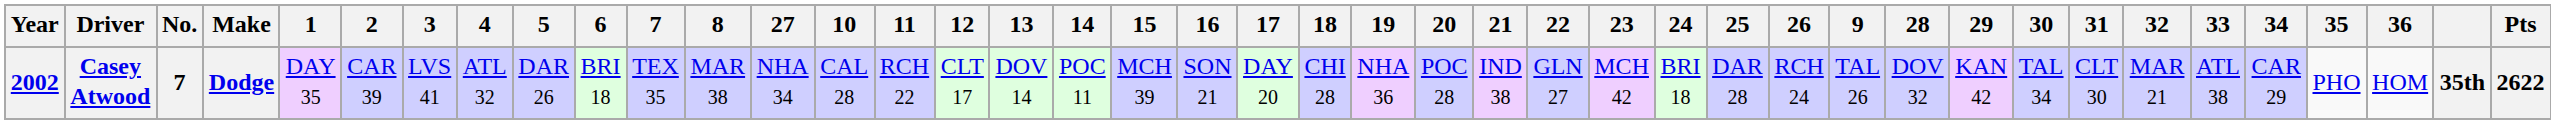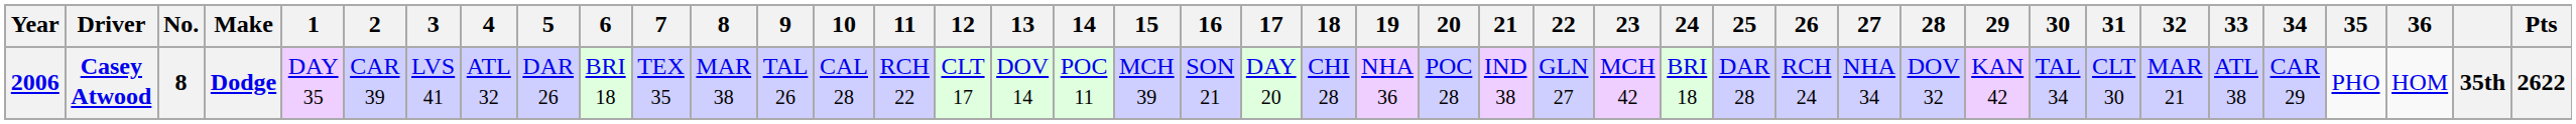 <table class="wikitable" style="text-align:center; font-size:75%">
 <tr>
 <th>Year</th>
 <th>Driver</th>
 <th>No.</th>
 <th>Make</th>
 <th>1</th>
 <th>2</th>
 <th>3</th>
 <th>4</th>
 <th>5</th>
 <th>6</th>
 <th>7</th>
 <th>8</th>
-<th>27</th>
+<th>9</th>
 <th>10</th>
 <th>11</th>
 <th>12</th>
 <th>13</th>
 <th>14</th>
 <th>15</th>
 <th>16</th>
 <th>17</th>
 <th>18</th>
 <th>19</th>
 <th>20</th>
 <th>21</th>
 <th>22</th>
 <th>23</th>
 <th>24</th>
 <th>25</th>
 <th>26</th>
-<th>9</th>
+<th>27</th>
 <th>28</th>
 <th>29</th>
 <th>30</th>
 <th>31</th>
 <th>32</th>
 <th>33</th>
 <th>34</th>
 <th>35</th>
 <th>36</th>
 <th></th>
 <th>Pts</th>
 </tr>
 <tr>
-<th><a href='#'>2002</a></th>
+<th><a href='#'>2006</a></th>
 <th><a href='#'>Casey Atwood</a></th>
-<th>7</th>
+<th>8</th>
 <th><a href='#'>Dodge</a></th>
 <td style="background:#EFCFFF;"><a href='#'>DAY</a><br><small>35</small></td>
 <td style="background:#CFCFFF;"><a href='#'>CAR</a><br><small>39</small></td>
 <td style="background:#CFCFFF;"><a href='#'>LVS</a><br><small>41</small></td>
 <td style="background:#CFCFFF;"><a href='#'>ATL</a><br><small>32</small></td>
 <td style="background:#CFCFFF;"><a href='#'>DAR</a><br><small>26</small></td>
 <td style="background:#DFFFDF;"><a href='#'>BRI</a><br><small>18</small></td>
 <td style="background:#CFCFFF;"><a href='#'>TEX</a><br><small>35</small></td>
 <td style="background:#CFCFFF;"><a href='#'>MAR</a><br><small>38</small></td>
-<td style="background:#CFCFFF;"><a href='#'>NHA</a><br><small>34</small></td>
+<td style="background:#CFCFFF;"><a href='#'>TAL</a><br><small>26</small></td>
 <td style="background:#CFCFFF;"><a href='#'>CAL</a><br><small>28</small></td>
 <td style="background:#CFCFFF;"><a href='#'>RCH</a><br><small>22</small></td>
 <td style="background:#DFFFDF;"><a href='#'>CLT</a><br><small>17</small></td>
 <td style="background:#DFFFDF;"><a href='#'>DOV</a><br><small>14</small></td>
 <td style="background:#DFFFDF;"><a href='#'>POC</a><br><small>11</small></td>
 <td style="background:#CFCFFF;"><a href='#'>MCH</a><br><small>39</small></td>
 <td style="background:#CFCFFF;"><a href='#'>SON</a><br><small>21</small></td>
 <td style="background:#DFFFDF;"><a href='#'>DAY</a><br><small>20</small></td>
 <td style="background:#CFCFFF;"><a href='#'>CHI</a><br><small>28</small></td>
 <td style="background:#EFCFFF;"><a href='#'>NHA</a><br><small>36</small></td>
 <td style="background:#CFCFFF;"><a href='#'>POC</a><br><small>28</small></td>
 <td style="background:#EFCFFF;"><a href='#'>IND</a><br><small>38</small></td>
 <td style="background:#CFCFFF;"><a href='#'>GLN</a><br><small>27</small></td>
 <td style="background:#EFCFFF;"><a href='#'>MCH</a><br><small>42</small></td>
 <td style="background:#DFFFDF;"><a href='#'>BRI</a><br><small>18</small></td>
 <td style="background:#CFCFFF;"><a href='#'>DAR</a><br><small>28</small></td>
 <td style="background:#CFCFFF;"><a href='#'>RCH</a><br><small>24</small></td>
-<td style="background:#CFCFFF;"><a href='#'>TAL</a><br><small>26</small></td>
+<td style="background:#CFCFFF;"><a href='#'>NHA</a><br><small>34</small></td>
 <td style="background:#CFCFFF;"><a href='#'>DOV</a><br><small>32</small></td>
 <td style="background:#EFCFFF;"><a href='#'>KAN</a><br><small>42</small></td>
 <td style="background:#CFCFFF;"><a href='#'>TAL</a><br><small>34</small></td>
 <td style="background:#CFCFFF;"><a href='#'>CLT</a><br><small>30</small></td>
 <td style="background:#CFCFFF;"><a href='#'>MAR</a><br><small>21</small></td>
 <td style="background:#CFCFFF;"><a href='#'>ATL</a><br><small>38</small></td>
 <td style="background:#CFCFFF;"><a href='#'>CAR</a><br><small>29</small></td>
 <td><a href='#'>PHO</a></td>
 <td><a href='#'>HOM</a></td>
 <th>35th</th>
 <th>2622</th>
 </tr>
 </table>
